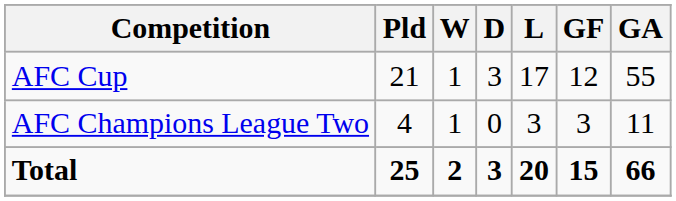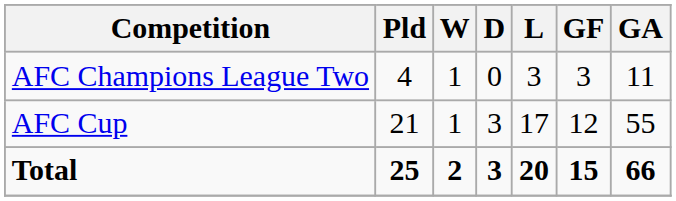 <table class="wikitable">
 <tr>
 <th>Competition</th>
 <th>Pld</th>
 <th>W</th>
 <th>D</th>
 <th>L</th>
 <th>GF</th>
 <th>GA</th>
 </tr>
 <tr>
+<td><a href='#'>AFC Champions League Two</a></td>
+<td style="text-align:center;">4</td>
+<td style="text-align:center;">1</td>
+<td style="text-align:center;">0</td>
+<td style="text-align:center;">3</td>
+<td style="text-align:center;">3</td>
+<td style="text-align:center;">11</td>
+</tr>
+<tr>
 <td><a href='#'>AFC Cup</a></td>
 <td style="text-align:center;">21</td>
 <td style="text-align:center;">1</td>
 <td style="text-align:center;">3</td>
 <td style="text-align:center;">17</td>
 <td style="text-align:center;">12</td>
 <td style="text-align:center;">55</td>
-</tr>
-<tr>
-<td><a href='#'>AFC Champions League Two</a></td>
-<td style="text-align:center;">4</td>
-<td style="text-align:center;">1</td>
-<td style="text-align:center;">0</td>
-<td style="text-align:center;">3</td>
-<td style="text-align:center;">3</td>
-<td style="text-align:center;">11</td>
 </tr>
 <tr>
 <td><strong>Total</strong></td>
 <td style="text-align:center;"><strong>25</strong></td>
 <td style="text-align:center;"><strong>2</strong></td>
 <td style="text-align:center;"><strong>3</strong></td>
 <td style="text-align:center;"><strong>20</strong></td>
 <td style="text-align:center;"><strong>15</strong></td>
 <td style="text-align:center;"><strong>66</strong></td>
 </tr>
 <tr>
 </tr>
 </table>
